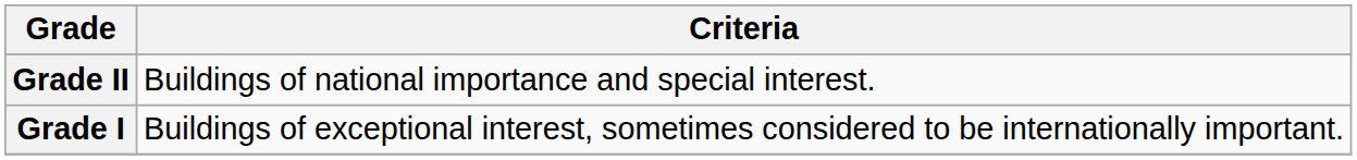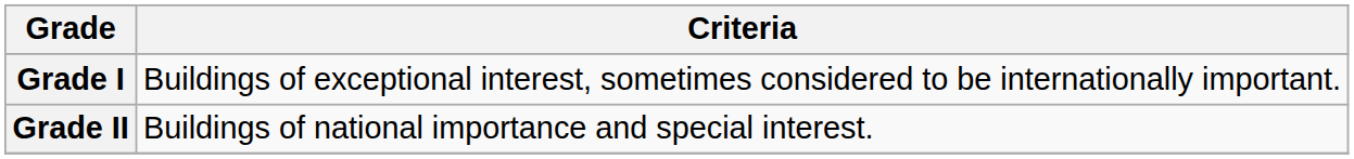 <table class="wikitable" border="1">
 <tr>
 <th>Grade</th>
 <th>Criteria</th>
 </tr>
 <tr>
+<th>Grade I</th>
+<td>Buildings of exceptional interest, sometimes considered to be internationally important.</td>
+</tr>
+<tr>
 <th>Grade II</th>
 <td>Buildings of national importance and special interest.</td>
 </tr>
 <tr>
-<th>Grade I</th>
-<td>Buildings of exceptional interest, sometimes considered to be internationally important.</td>
-</tr>
-<tr>
 </tr>
 </table>
